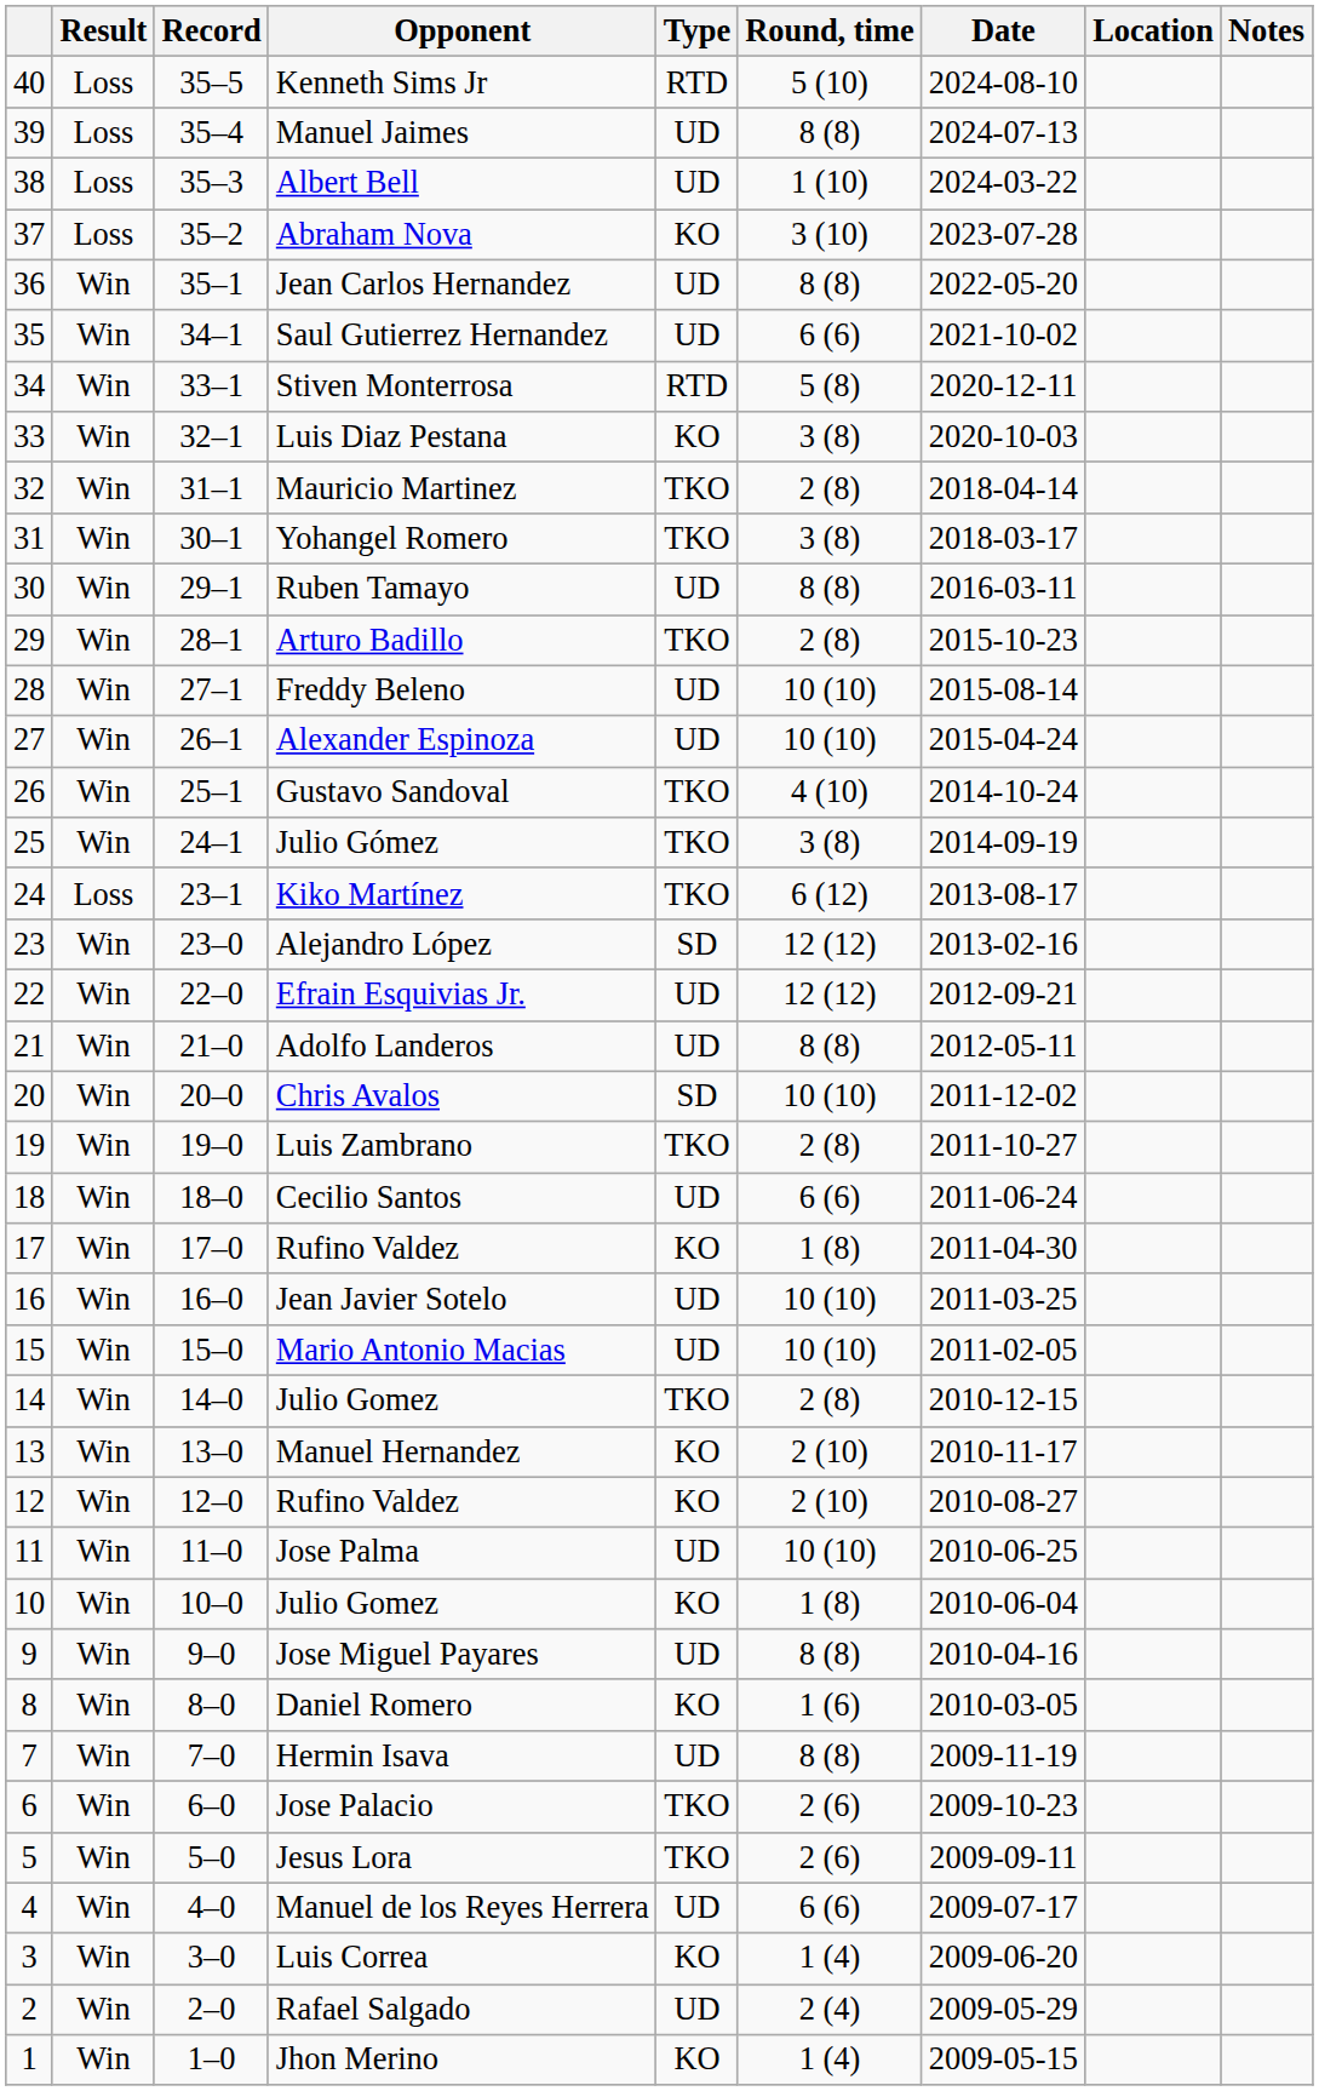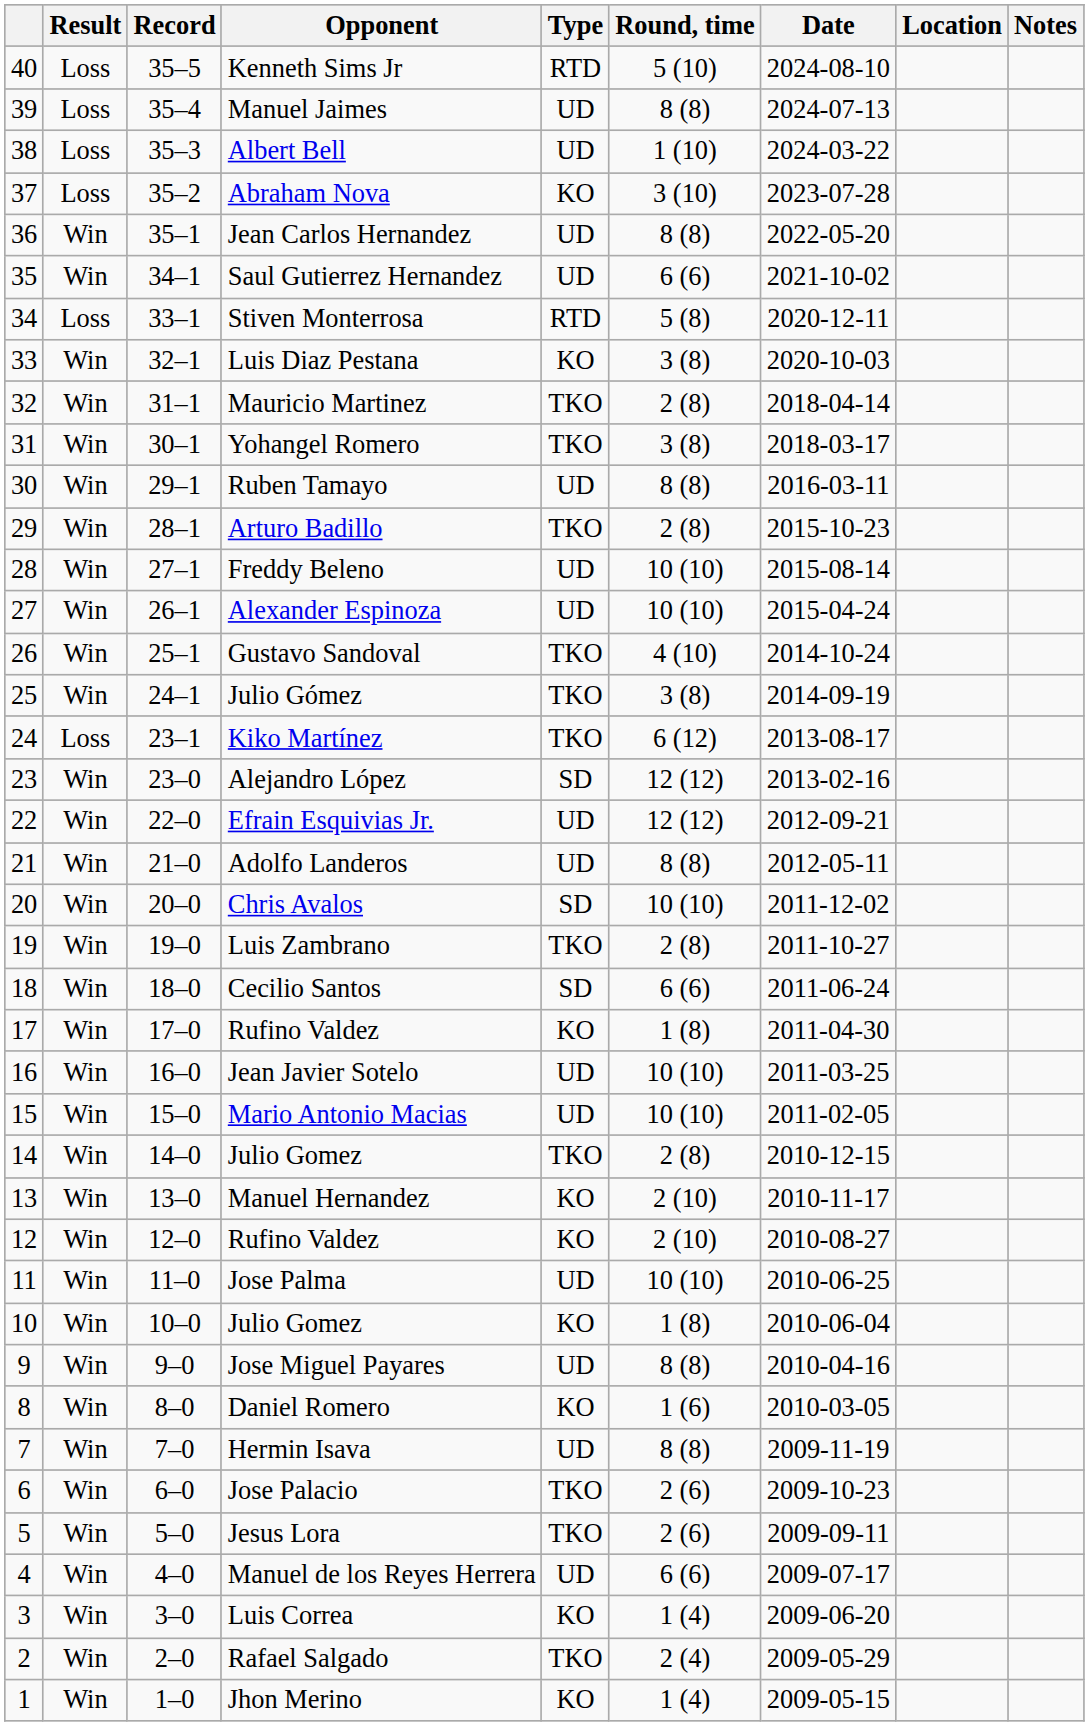 <table class=wikitable style=text-align:center>
 <tr>
 <th></th>
 <th>Result</th>
 <th>Record</th>
 <th>Opponent</th>
 <th>Type</th>
 <th>Round, time</th>
 <th>Date</th>
 <th>Location</th>
 <th>Notes</th>
 </tr>
 <tr>
 <td>40</td>
 <td>Loss</td>
 <td>35–5</td>
 <td align=left>Kenneth Sims Jr</td>
 <td>RTD</td>
 <td>5 (10)</td>
 <td>2024-08-10</td>
 <td align=left></td>
 <td align=left></td>
 </tr>
 <tr>
 <td>39</td>
 <td>Loss</td>
 <td>35–4</td>
 <td align=left>Manuel Jaimes</td>
 <td>UD</td>
 <td>8 (8)</td>
 <td>2024-07-13</td>
 <td align=left></td>
 <td align=left></td>
 </tr>
 <tr>
 <td>38</td>
 <td>Loss</td>
 <td>35–3</td>
 <td align=left><a href='#'>Albert Bell</a></td>
 <td>UD</td>
 <td>1 (10)</td>
 <td>2024-03-22</td>
 <td align=left></td>
 <td align=left></td>
 </tr>
 <tr>
 <td>37</td>
 <td>Loss</td>
 <td>35–2</td>
 <td align=left><a href='#'>Abraham Nova</a></td>
 <td>KO</td>
 <td>3 (10)</td>
 <td>2023-07-28</td>
 <td align=left></td>
 <td align=left></td>
 </tr>
 <tr>
 <td>36</td>
 <td>Win</td>
 <td>35–1</td>
 <td align=left>Jean Carlos Hernandez</td>
 <td>UD</td>
 <td>8 (8)</td>
 <td>2022-05-20</td>
 <td align=left></td>
 <td align=left></td>
 </tr>
 <tr>
 <td>35</td>
 <td>Win</td>
 <td>34–1</td>
 <td align=left>Saul Gutierrez Hernandez</td>
 <td>UD</td>
 <td>6 (6)</td>
 <td>2021-10-02</td>
 <td align=left></td>
 <td align=left></td>
 </tr>
 <tr>
 <td>34</td>
-<td>Win</td>
+<td>Loss</td>
 <td>33–1</td>
 <td align=left>Stiven Monterrosa</td>
 <td>RTD</td>
 <td>5 (8)</td>
 <td>2020-12-11</td>
 <td align=left></td>
 <td align=left></td>
 </tr>
 <tr>
 <td>33</td>
 <td>Win</td>
 <td>32–1</td>
 <td align=left>Luis Diaz Pestana</td>
 <td>KO</td>
 <td>3 (8)</td>
 <td>2020-10-03</td>
 <td align=left></td>
 <td align=left></td>
 </tr>
 <tr>
 <td>32</td>
 <td>Win</td>
 <td>31–1</td>
 <td align=left>Mauricio Martinez</td>
 <td>TKO</td>
 <td>2 (8)</td>
 <td>2018-04-14</td>
 <td align=left></td>
 <td align=left></td>
 </tr>
 <tr>
 <td>31</td>
 <td>Win</td>
 <td>30–1</td>
 <td align=left>Yohangel Romero</td>
 <td>TKO</td>
 <td>3 (8)</td>
 <td>2018-03-17</td>
 <td align=left></td>
 <td align=left></td>
 </tr>
 <tr>
 <td>30</td>
 <td>Win</td>
 <td>29–1</td>
 <td align=left>Ruben Tamayo</td>
 <td>UD</td>
 <td>8 (8)</td>
 <td>2016-03-11</td>
 <td align=left></td>
 <td align=left></td>
 </tr>
 <tr>
 <td>29</td>
 <td>Win</td>
 <td>28–1</td>
 <td align=left><a href='#'>Arturo Badillo</a></td>
 <td>TKO</td>
 <td>2 (8)</td>
 <td>2015-10-23</td>
 <td align=left></td>
 <td align=left></td>
 </tr>
 <tr>
 <td>28</td>
 <td>Win</td>
 <td>27–1</td>
 <td align=left>Freddy Beleno</td>
 <td>UD</td>
 <td>10 (10)</td>
 <td>2015-08-14</td>
 <td align=left></td>
 <td align=left></td>
 </tr>
 <tr>
 <td>27</td>
 <td>Win</td>
 <td>26–1</td>
 <td align=left><a href='#'>Alexander Espinoza</a></td>
 <td>UD</td>
 <td>10 (10)</td>
 <td>2015-04-24</td>
 <td align=left></td>
 <td align=left></td>
 </tr>
 <tr>
 <td>26</td>
 <td>Win</td>
 <td>25–1</td>
 <td align=left>Gustavo Sandoval</td>
 <td>TKO</td>
 <td>4 (10)</td>
 <td>2014-10-24</td>
 <td align=left></td>
 <td align=left></td>
 </tr>
 <tr>
 <td>25</td>
 <td>Win</td>
 <td>24–1</td>
 <td align=left>Julio Gómez</td>
 <td>TKO</td>
 <td>3 (8)</td>
 <td>2014-09-19</td>
 <td align=left></td>
 <td align=left></td>
 </tr>
 <tr>
 <td>24</td>
 <td>Loss</td>
 <td>23–1</td>
 <td align=left><a href='#'>Kiko Martínez</a></td>
 <td>TKO</td>
 <td>6 (12)</td>
 <td>2013-08-17</td>
 <td align=left></td>
 <td align=left></td>
 </tr>
 <tr>
 <td>23</td>
 <td>Win</td>
 <td>23–0</td>
 <td align=left>Alejandro López</td>
 <td>SD</td>
 <td>12 (12)</td>
 <td>2013-02-16</td>
 <td align=left></td>
 <td align=left></td>
 </tr>
 <tr>
 <td>22</td>
 <td>Win</td>
 <td>22–0</td>
 <td align=left><a href='#'>Efrain Esquivias Jr.</a></td>
 <td>UD</td>
 <td>12 (12)</td>
 <td>2012-09-21</td>
 <td align=left></td>
 <td align=left></td>
 </tr>
 <tr>
 <td>21</td>
 <td>Win</td>
 <td>21–0</td>
 <td align=left>Adolfo Landeros</td>
 <td>UD</td>
 <td>8 (8)</td>
 <td>2012-05-11</td>
 <td align=left></td>
 <td align=left></td>
 </tr>
 <tr>
 <td>20</td>
 <td>Win</td>
 <td>20–0</td>
 <td align=left><a href='#'>Chris Avalos</a></td>
 <td>SD</td>
 <td>10 (10)</td>
 <td>2011-12-02</td>
 <td align=left></td>
 <td align=left></td>
 </tr>
 <tr>
 <td>19</td>
 <td>Win</td>
 <td>19–0</td>
 <td align=left>Luis Zambrano</td>
 <td>TKO</td>
 <td>2 (8)</td>
 <td>2011-10-27</td>
 <td align=left></td>
 <td align=left></td>
 </tr>
 <tr>
 <td>18</td>
 <td>Win</td>
 <td>18–0</td>
 <td align=left>Cecilio Santos</td>
-<td>UD</td>
+<td>SD</td>
 <td>6 (6)</td>
 <td>2011-06-24</td>
 <td align=left></td>
 <td align=left></td>
 </tr>
 <tr>
 <td>17</td>
 <td>Win</td>
 <td>17–0</td>
 <td align=left>Rufino Valdez</td>
 <td>KO</td>
 <td>1 (8)</td>
 <td>2011-04-30</td>
 <td align=left></td>
 <td align=left></td>
 </tr>
 <tr>
 <td>16</td>
 <td>Win</td>
 <td>16–0</td>
 <td align=left>Jean Javier Sotelo</td>
 <td>UD</td>
 <td>10 (10)</td>
 <td>2011-03-25</td>
 <td align=left></td>
 <td align=left></td>
 </tr>
 <tr>
 <td>15</td>
 <td>Win</td>
 <td>15–0</td>
 <td align=left><a href='#'>Mario Antonio Macias</a></td>
 <td>UD</td>
 <td>10 (10)</td>
 <td>2011-02-05</td>
 <td align=left></td>
 <td align=left></td>
 </tr>
 <tr>
 <td>14</td>
 <td>Win</td>
 <td>14–0</td>
 <td align=left>Julio Gomez</td>
 <td>TKO</td>
 <td>2 (8)</td>
 <td>2010-12-15</td>
 <td align=left></td>
 <td align=left></td>
 </tr>
 <tr>
 <td>13</td>
 <td>Win</td>
 <td>13–0</td>
 <td align=left>Manuel Hernandez</td>
 <td>KO</td>
 <td>2 (10)</td>
 <td>2010-11-17</td>
 <td align=left></td>
 <td align=left></td>
 </tr>
 <tr>
 <td>12</td>
 <td>Win</td>
 <td>12–0</td>
 <td align=left>Rufino Valdez</td>
 <td>KO</td>
 <td>2 (10)</td>
 <td>2010-08-27</td>
 <td align=left></td>
 <td align=left></td>
 </tr>
 <tr>
 <td>11</td>
 <td>Win</td>
 <td>11–0</td>
 <td align=left>Jose Palma</td>
 <td>UD</td>
 <td>10 (10)</td>
 <td>2010-06-25</td>
 <td align=left></td>
 <td align=left></td>
 </tr>
 <tr>
 <td>10</td>
 <td>Win</td>
 <td>10–0</td>
 <td align=left>Julio Gomez</td>
 <td>KO</td>
 <td>1 (8)</td>
 <td>2010-06-04</td>
 <td align=left></td>
 <td align=left></td>
 </tr>
 <tr>
 <td>9</td>
 <td>Win</td>
 <td>9–0</td>
 <td align=left>Jose Miguel Payares</td>
 <td>UD</td>
 <td>8 (8)</td>
 <td>2010-04-16</td>
 <td align=left></td>
 <td align=left></td>
 </tr>
 <tr>
 <td>8</td>
 <td>Win</td>
 <td>8–0</td>
 <td align=left>Daniel Romero</td>
 <td>KO</td>
 <td>1 (6)</td>
 <td>2010-03-05</td>
 <td align=left></td>
 <td align=left></td>
 </tr>
 <tr>
 <td>7</td>
 <td>Win</td>
 <td>7–0</td>
 <td align=left>Hermin Isava</td>
 <td>UD</td>
 <td>8 (8)</td>
 <td>2009-11-19</td>
 <td align=left></td>
 <td align=left></td>
 </tr>
 <tr>
 <td>6</td>
 <td>Win</td>
 <td>6–0</td>
 <td align=left>Jose Palacio</td>
 <td>TKO</td>
 <td>2 (6)</td>
 <td>2009-10-23</td>
 <td align=left></td>
 <td align=left></td>
 </tr>
 <tr>
 <td>5</td>
 <td>Win</td>
 <td>5–0</td>
 <td align=left>Jesus Lora</td>
 <td>TKO</td>
 <td>2 (6)</td>
 <td>2009-09-11</td>
 <td align=left></td>
 <td align=left></td>
 </tr>
 <tr>
 <td>4</td>
 <td>Win</td>
 <td>4–0</td>
 <td align=left>Manuel de los Reyes Herrera</td>
 <td>UD</td>
 <td>6 (6)</td>
 <td>2009-07-17</td>
 <td align=left></td>
 <td align=left></td>
 </tr>
 <tr>
 <td>3</td>
 <td>Win</td>
 <td>3–0</td>
 <td align=left>Luis Correa</td>
 <td>KO</td>
 <td>1 (4)</td>
 <td>2009-06-20</td>
 <td align=left></td>
 <td align=left></td>
 </tr>
 <tr>
 <td>2</td>
 <td>Win</td>
 <td>2–0</td>
 <td align=left>Rafael Salgado</td>
-<td>UD</td>
+<td>TKO</td>
 <td>2 (4)</td>
 <td>2009-05-29</td>
 <td align=left></td>
 <td align=left></td>
 </tr>
 <tr>
 <td>1</td>
 <td>Win</td>
 <td>1–0</td>
 <td align=left>Jhon Merino</td>
 <td>KO</td>
 <td>1 (4)</td>
 <td>2009-05-15</td>
 <td align=left></td>
 <td align=left></td>
 </tr>
 </table>
